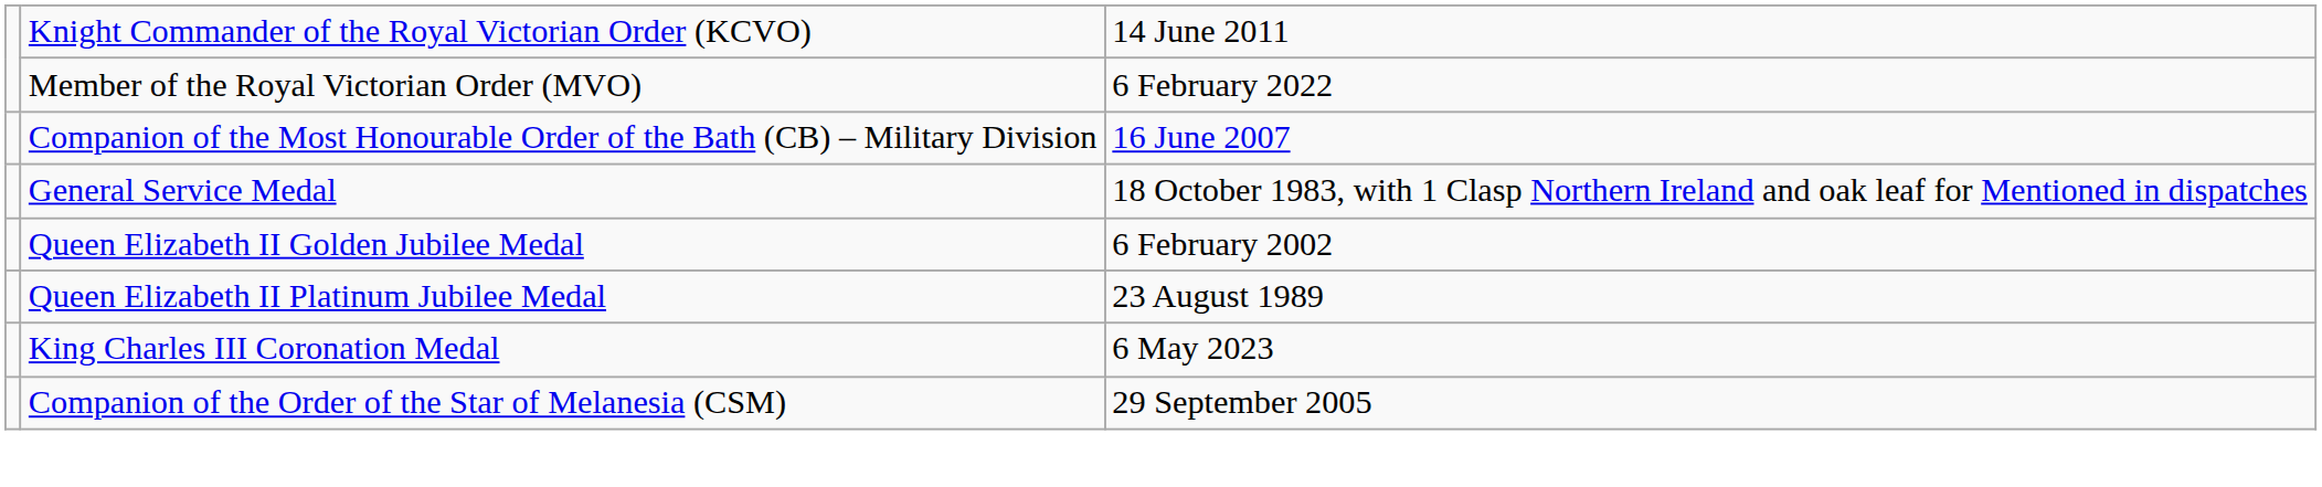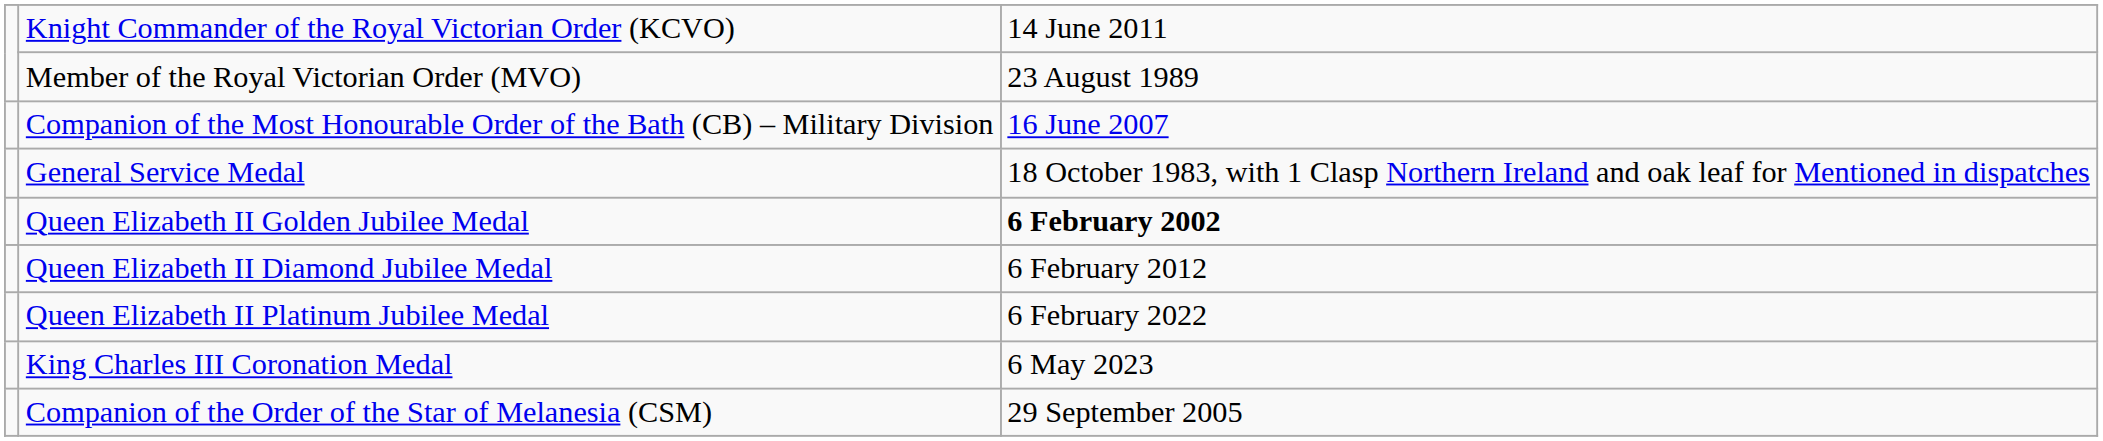 <table class="wikitable">
 <tr>
 <td rowspan=2></td>
 <td><a href='#'>Knight Commander of the Royal Victorian Order</a> (KCVO)</td>
 <td>14 June 2011</td>
 </tr>
 <tr>
 <td>Member of the Royal Victorian Order (MVO)</td>
-<td>6 February 2022</td>
+<td>23 August 1989</td>
 </tr>
 <tr>
 <td></td>
 <td><a href='#'>Companion of the Most Honourable Order of the Bath</a> (CB) – Military Division</td>
 <td><a href='#'>16 June 2007</a></td>
 </tr>
 <tr>
 <td></td>
 <td><a href='#'>General Service Medal</a></td>
 <td>18 October 1983, with 1 Clasp <a href='#'>Northern Ireland</a> and oak leaf for <a href='#'>Mentioned in dispatches</a></td>
 </tr>
 <tr>
 <td></td>
 <td><a href='#'>Queen Elizabeth II Golden Jubilee Medal</a></td>
-<td>6 February 2002</td>
+<td><strong>6 February 2002</strong></td>
+</tr>
+<tr>
+<td></td>
+<td><a href='#'>Queen Elizabeth II Diamond Jubilee Medal</a></td>
+<td>6 February 2012</td>
 </tr>
 <tr>
 <td></td>
 <td><a href='#'>Queen Elizabeth II Platinum Jubilee Medal</a></td>
-<td>23 August 1989</td>
+<td>6 February 2022</td>
 </tr>
 <tr>
 <td></td>
 <td><a href='#'>King Charles III Coronation Medal</a></td>
 <td>6 May 2023</td>
 </tr>
 <tr>
 <td></td>
 <td><a href='#'>Companion of the Order of the Star of Melanesia</a> (CSM)</td>
 <td>29 September 2005</td>
 </tr>
 </table>
